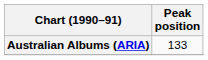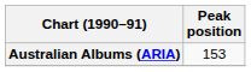 <table class="wikitable sortable plainrowheaders">
 <tr>
 <th scope="col">Chart (1990–91)</th>
 <th scope="col">Peak<br>position</th>
 </tr>
 <tr>
 <th scope="row">Australian Albums (<a href='#'>ARIA</a>)</th>
-<td style="text-align:center;">133</td>
+<td style="text-align:center;">153</td>
 </tr>
 <tr>
 </tr>
 <tr>
 </tr>
 <tr>
 </tr>
 <tr>
 </tr>
 <tr>
 </tr>
 <tr>
 </tr>
 <tr>
 </tr>
 </table>
